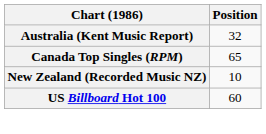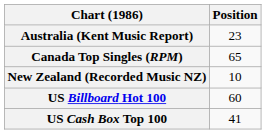 <table class="wikitable sortable plainrowheaders" style="text-align:center">
 <tr>
 <th scope="col">Chart (1986)</th>
 <th scope="col">Position</th>
 </tr>
 <tr>
 <th scope="row">Australia (Kent Music Report)</th>
-<td>32</td>
+<td>23</td>
 </tr>
 <tr>
 <th scope="row">Canada Top Singles (<em>RPM</em>)</th>
 <td>65</td>
 </tr>
 <tr>
 <th scope="row">New Zealand (Recorded Music NZ)</th>
 <td>10</td>
 </tr>
 <tr>
 <th scope="row">US <a href='#'><em>Billboard</em> Hot 100</a></th>
 <td>60</td>
 </tr>
+<tr>
+<th scope="row">US <em>Cash Box</em> Top 100</th>
+<td>41</td>
+</tr>
 </table>
